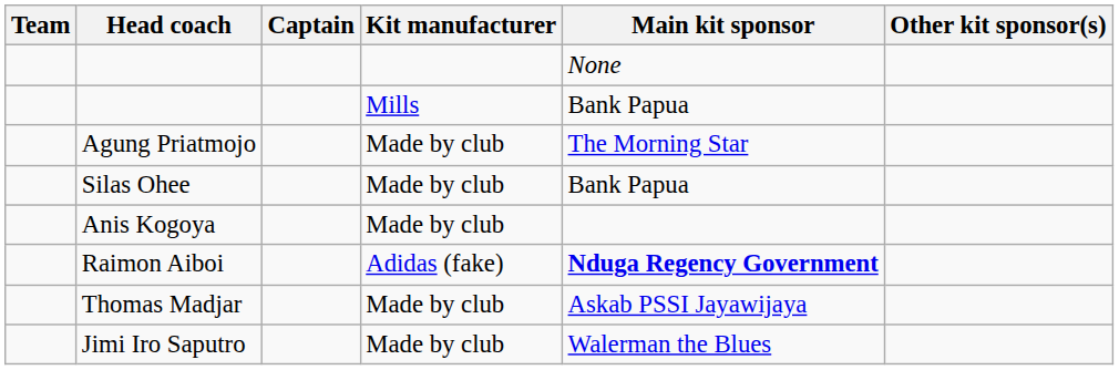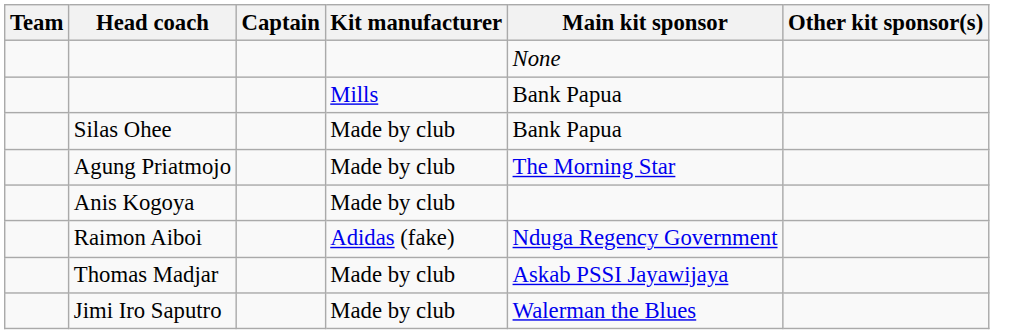 <table class="wikitable">
 <tr>
 <th>Team</th>
 <th>Head coach</th>
 <th>Captain</th>
 <th class="nowrap">Kit manufacturer</th>
 <th>Main kit sponsor</th>
 <th>Other kit sponsor(s)</th>
 </tr>
 <tr>
 <td></td>
 <td></td>
 <td></td>
 <td></td>
 <td><em>None</em></td>
 <td></td>
 </tr>
 <tr>
 <td></td>
 <td></td>
 <td></td>
 <td> <a href='#'>Mills</a></td>
 <td>Bank Papua</td>
 <td></td>
 </tr>
 <tr>
 <td></td>
+<td> Silas Ohee</td>
+<td></td>
+<td> Made by club</td>
+<td>Bank Papua</td>
+<td></td>
+</tr>
+<tr>
+<td></td>
 <td> Agung Priatmojo</td>
 <td></td>
 <td> Made by club</td>
 <td><a href='#'>The Morning Star</a></td>
-<td></td>
-</tr>
-<tr>
-<td></td>
-<td> Silas Ohee</td>
-<td></td>
-<td> Made by club</td>
-<td>Bank Papua</td>
 <td></td>
 </tr>
 <tr>
 <td></td>
 <td> Anis Kogoya</td>
 <td></td>
 <td> Made by club</td>
 <td></td>
 <td></td>
 </tr>
 <tr>
 <td></td>
 <td> Raimon Aiboi</td>
 <td></td>
 <td> <a href='#'>Adidas</a> (fake)</td>
-<td><strong><a href='#'>Nduga Regency Government</a></strong></td>
+<td><a href='#'>Nduga Regency Government</a></td>
 <td></td>
 </tr>
 <tr>
 <td></td>
 <td> Thomas Madjar</td>
 <td></td>
 <td> Made by club</td>
 <td><a href='#'>Askab PSSI Jayawijaya</a></td>
 <td></td>
 </tr>
 <tr>
 <td></td>
 <td> Jimi Iro Saputro</td>
 <td></td>
 <td> Made by club</td>
 <td><a href='#'>Walerman the Blues</a></td>
 <td></td>
 </tr>
 </table>
